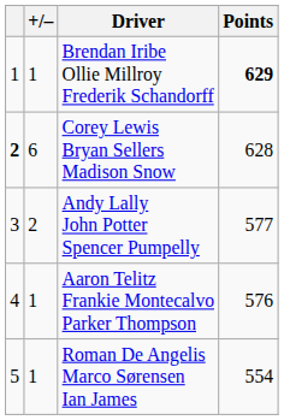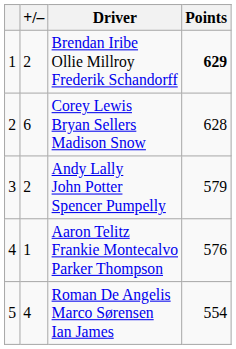 <table class="wikitable" style="font-size: 95%;">
 <tr>
 <th scope="col"></th>
 <th scope="col">+/–</th>
 <th scope="col">Driver</th>
 <th scope="col">Points</th>
 </tr>
 <tr>
 <td align=center>1</td>
-<td align="left"> 1</td>
+<td align="left"> 2</td>
 <td> <a href='#'>Brendan Iribe</a><br> Ollie Millroy<br> <a href='#'>Frederik Schandorff</a></td>
 <td align=right><strong>629</strong></td>
 </tr>
 <tr>
-<td align=center><strong>2</strong></td>
+<td align=center>2</td>
 <td align="left"> 6</td>
 <td> <a href='#'>Corey Lewis</a><br> <a href='#'>Bryan Sellers</a><br> <a href='#'>Madison Snow</a></td>
 <td align=right>628</td>
 </tr>
 <tr>
 <td align=center>3</td>
 <td align="left"> 2</td>
 <td> <a href='#'>Andy Lally</a><br> <a href='#'>John Potter</a><br> <a href='#'>Spencer Pumpelly</a></td>
-<td align=right>577</td>
+<td align=right>579</td>
 </tr>
 <tr>
 <td align=center>4</td>
 <td align="left"> 1</td>
 <td> <a href='#'>Aaron Telitz</a><br> <a href='#'>Frankie Montecalvo</a><br> <a href='#'>Parker Thompson</a></td>
 <td align=right>576</td>
 </tr>
 <tr>
 <td align=center>5</td>
-<td align="left"> 1</td>
+<td align="left"> 4</td>
 <td> <a href='#'>Roman De Angelis</a><br> <a href='#'>Marco Sørensen</a><br> <a href='#'>Ian James</a></td>
 <td align=right>554</td>
 </tr>
 </table>
